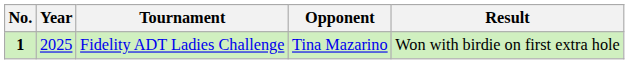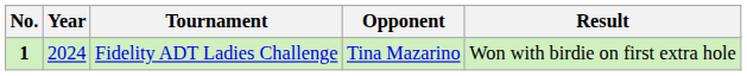 <table class="wikitable" style="font-size:90%;">
 <tr>
 <th>No.</th>
 <th>Year</th>
 <th>Tournament</th>
 <th>Opponent</th>
 <th>Result</th>
 </tr>
 <tr style="background:#d0f0c0;">
 <td align=center><strong>1</strong></td>
-<td><a href='#'>2025</a></td>
+<td><a href='#'>2024</a></td>
 <td><a href='#'>Fidelity ADT Ladies Challenge</a></td>
 <td> <a href='#'>Tina Mazarino</a></td>
 <td>Won with birdie on first extra hole</td>
 </tr>
 </table>
